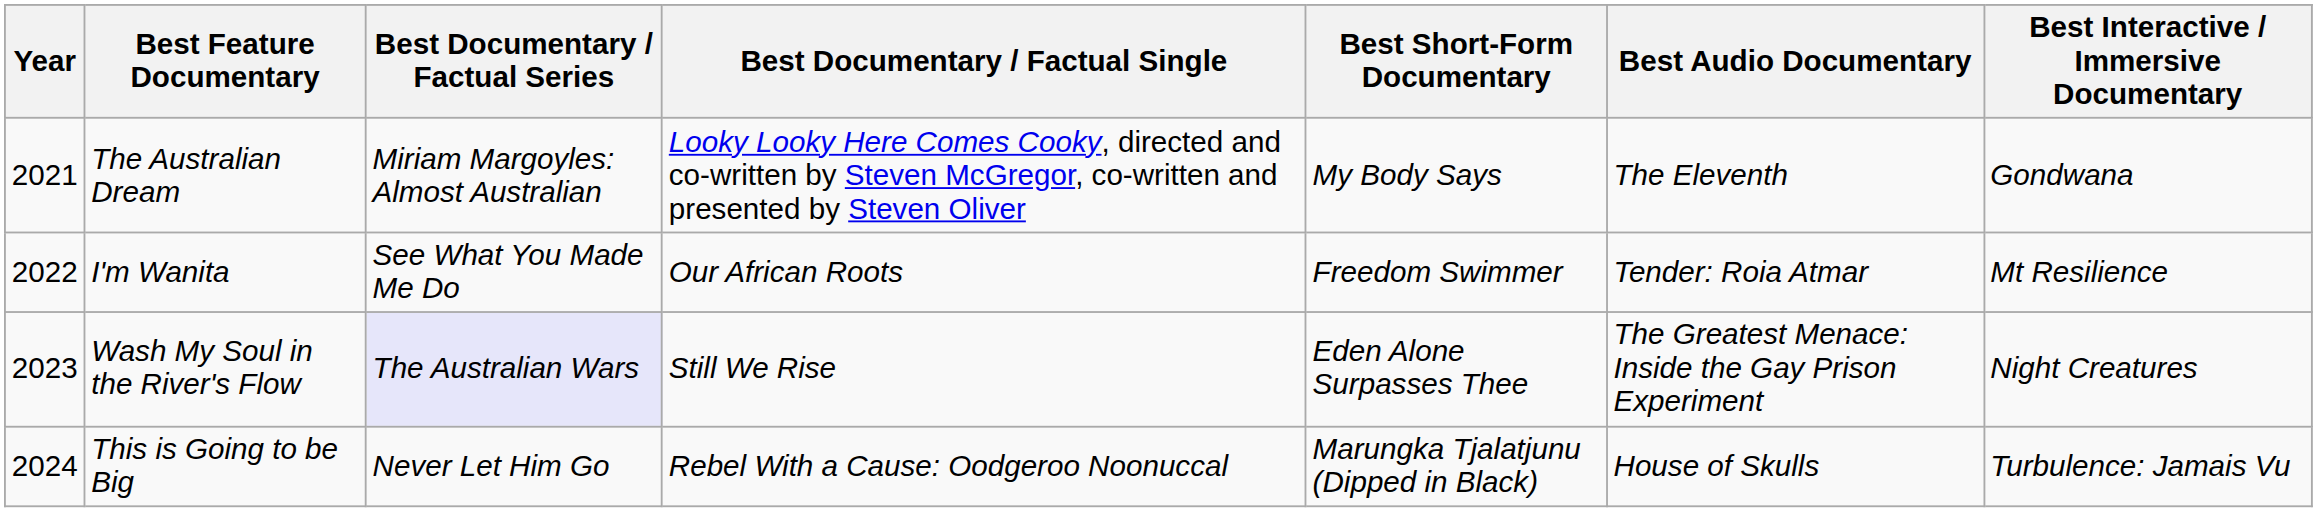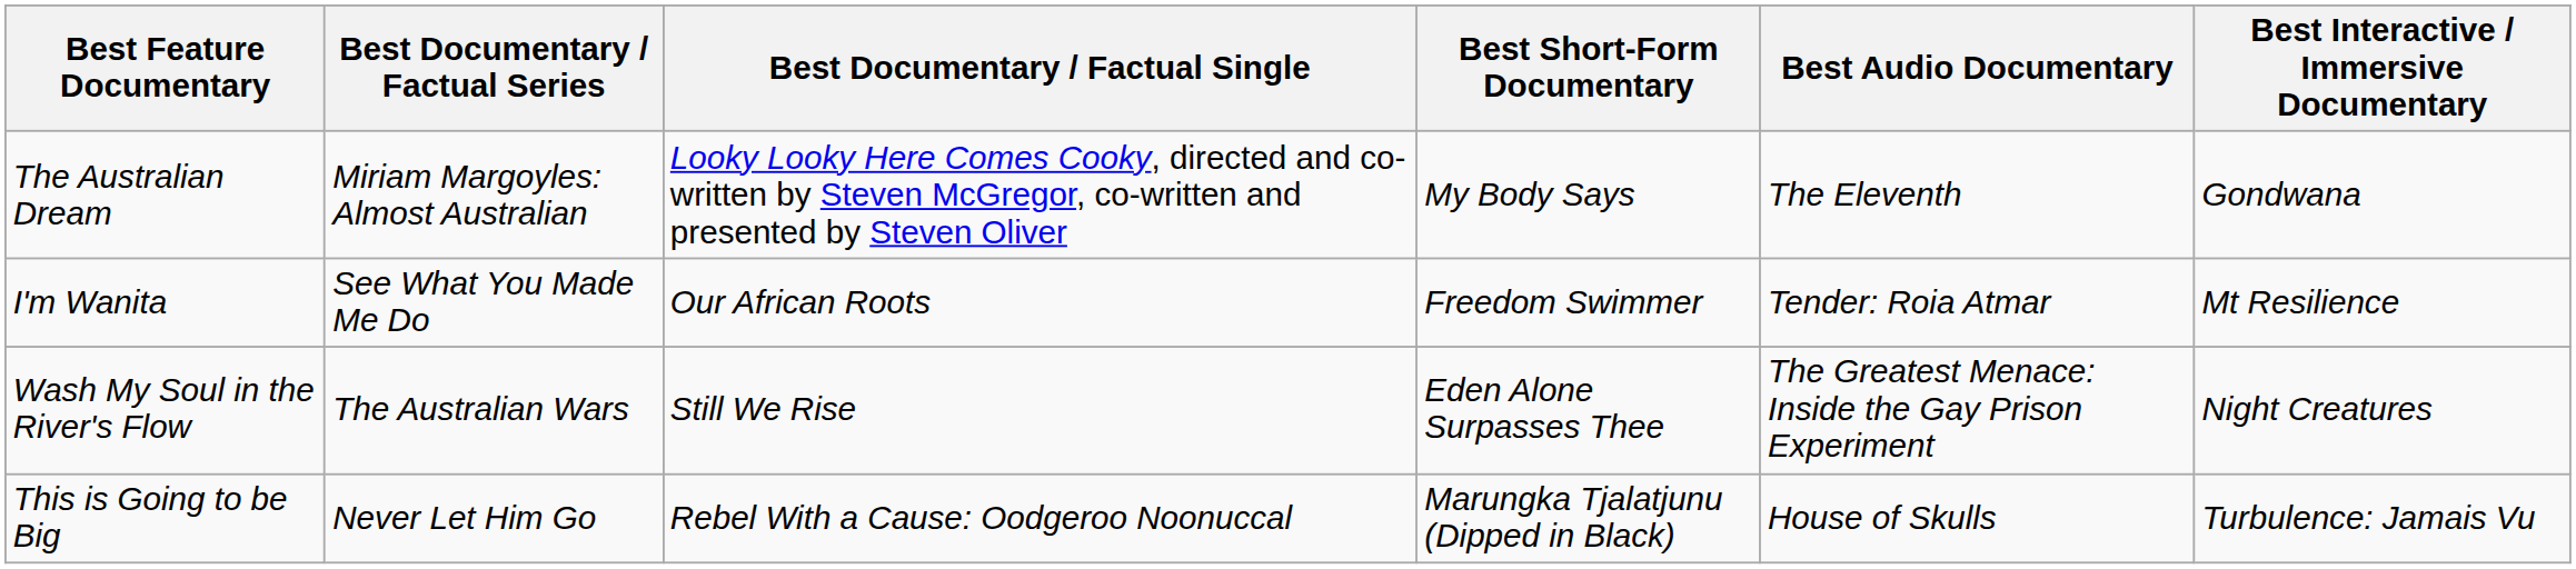 <table class="wikitable">
 <tr>
-<th>Year</th>
 <th>Best Feature Documentary</th>
 <th>Best Documentary / Factual Series</th>
 <th>Best Documentary / Factual Single</th>
 <th>Best Short-Form Documentary</th>
 <th>Best Audio Documentary</th>
 <th>Best Interactive / Immersive Documentary</th>
 </tr>
 <tr>
-<td>2021</td>
 <td><em>The Australian Dream</em></td>
 <td><em>Miriam Margoyles: Almost Australian</em></td>
 <td><em><a href='#'>Looky Looky Here Comes Cooky</a></em>, directed and co-written by <a href='#'>Steven McGregor</a>, co-written and presented by <a href='#'>Steven Oliver</a></td>
 <td><em>My Body Says</em></td>
 <td><em>The Eleventh</em></td>
 <td><em>Gondwana</em></td>
 </tr>
 <tr>
-<td>2022</td>
 <td><em>I'm Wanita</em></td>
 <td><em>See What You Made Me Do</em></td>
 <td><em>Our African Roots</em></td>
 <td><em>Freedom Swimmer</em></td>
 <td><em>Tender: Roia Atmar</em></td>
 <td><em>Mt Resilience</em></td>
 </tr>
 <tr>
-<td>2023</td>
 <td><em>Wash My Soul in the River's Flow</em></td>
-<td style="background: lavender;"><em>The Australian Wars</em></td>
+<td><em>The Australian Wars</em></td>
 <td><em>Still We Rise</em></td>
 <td><em>Eden Alone Surpasses Thee</em></td>
 <td><em>The Greatest Menace: Inside the Gay Prison Experiment</em></td>
 <td><em>Night Creatures</em></td>
 </tr>
 <tr>
-<td>2024</td>
 <td><em>This is Going to be Big</em></td>
 <td><em>Never Let Him Go</em></td>
 <td><em>Rebel With a Cause: Oodgeroo Noonuccal</em></td>
 <td><em>Marungka Tjalatjunu (Dipped in Black)</em></td>
 <td><em>House of Skulls</em></td>
 <td><em>Turbulence: Jamais Vu</em></td>
 </tr>
 </table>
